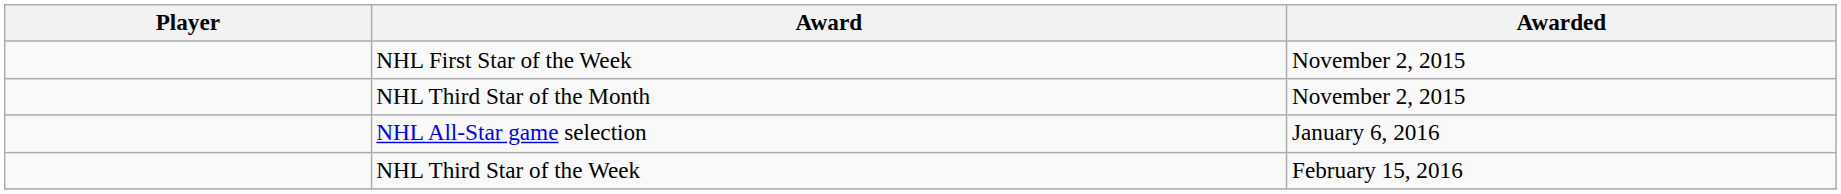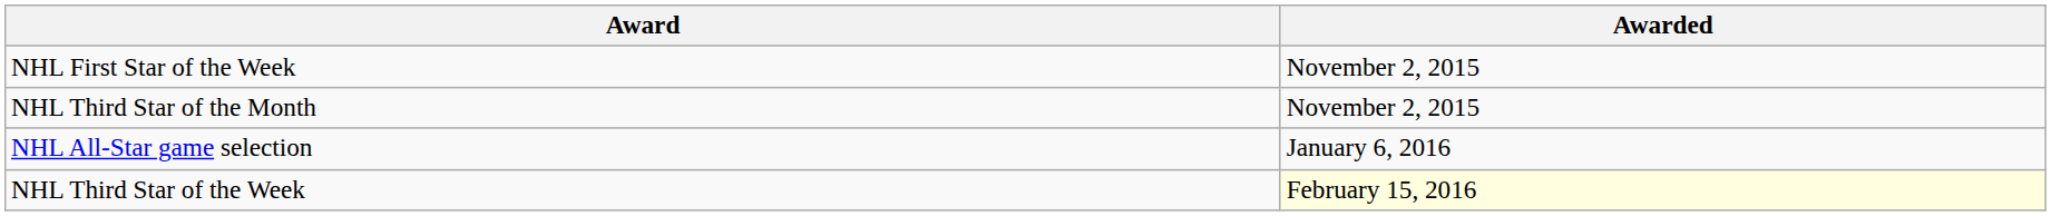 <table class="wikitable sortable" style="width:100%;">
 <tr>
-<th style="width:20%;">Player</th>
 <th style="width:50%;">Award</th>
 <th style="width:30%;" data-sort-type="date">Awarded</th>
 </tr>
 <tr>
-<td></td>
 <td>NHL First Star of the Week</td>
 <td>November 2, 2015</td>
 </tr>
 <tr>
-<td></td>
 <td>NHL Third Star of the Month</td>
 <td>November 2, 2015</td>
 </tr>
 <tr>
-<td></td>
 <td><a href='#'>NHL All-Star game</a> selection</td>
 <td>January 6, 2016</td>
 </tr>
 <tr>
-<td></td>
 <td>NHL Third Star of the Week</td>
-<td>February 15, 2016</td>
+<td style="background: lightyellow;">February 15, 2016</td>
 </tr>
 </table>
